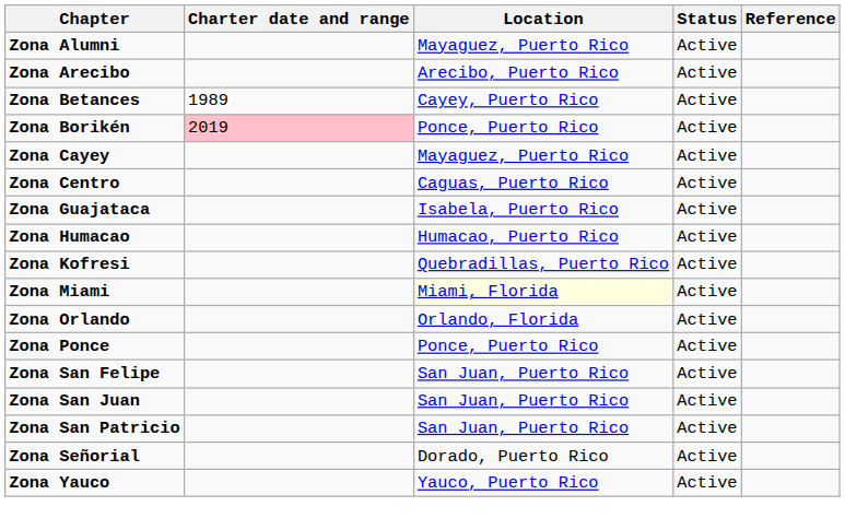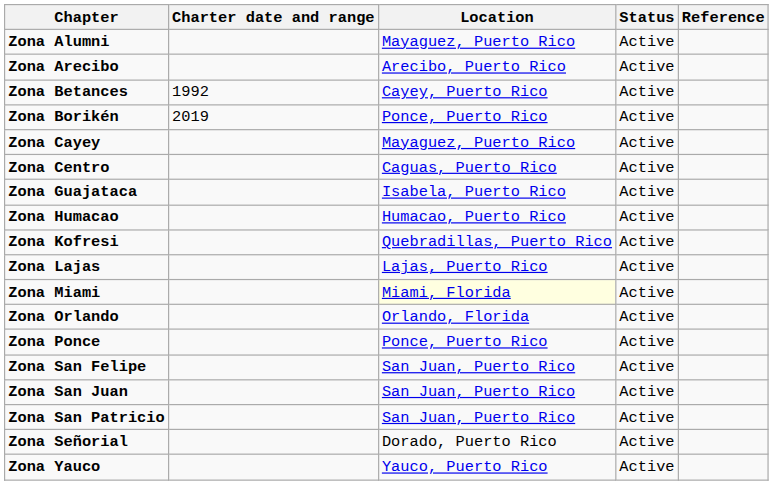 <table class="wikitable sortable">
 <tr>
 <th>Chapter</th>
 <th>Charter date and range</th>
 <th>Location</th>
 <th>Status</th>
 <th>Reference</th>
 </tr>
 <tr>
 <td><strong>Zona Alumni</strong></td>
 <td></td>
 <td><a href='#'>Mayaguez, Puerto Rico</a></td>
 <td>Active</td>
 <td></td>
 </tr>
 <tr>
 <td><strong>Zona Arecibo</strong></td>
 <td></td>
 <td><a href='#'>Arecibo, Puerto Rico</a></td>
 <td>Active</td>
 <td></td>
 </tr>
 <tr>
 <td><strong>Zona Betances</strong></td>
-<td>1989</td>
+<td>1992</td>
 <td><a href='#'>Cayey, Puerto Rico</a></td>
 <td>Active</td>
 <td></td>
 </tr>
 <tr>
 <td><strong>Zona Borikén</strong></td>
-<td style="background: pink;">2019</td>
+<td>2019</td>
 <td><a href='#'>Ponce, Puerto Rico</a></td>
 <td>Active</td>
 <td></td>
 </tr>
 <tr>
 <td><strong>Zona Cayey</strong></td>
 <td></td>
 <td><a href='#'>Mayaguez, Puerto Rico</a></td>
 <td>Active</td>
 <td></td>
 </tr>
 <tr>
 <td><strong>Zona Centro</strong></td>
 <td></td>
 <td><a href='#'>Caguas, Puerto Rico</a></td>
 <td>Active</td>
 <td></td>
 </tr>
 <tr>
 <td><strong>Zona Guajataca</strong></td>
 <td></td>
 <td><a href='#'>Isabela, Puerto Rico</a></td>
 <td>Active</td>
 <td></td>
 </tr>
 <tr>
 <td><strong>Zona Humacao</strong></td>
 <td></td>
 <td><a href='#'>Humacao, Puerto Rico</a></td>
 <td>Active</td>
 <td></td>
 </tr>
 <tr>
 <td><strong>Zona Kofresi</strong></td>
 <td></td>
 <td><a href='#'>Quebradillas, Puerto Rico</a></td>
+<td>Active</td>
+<td></td>
+</tr>
+<tr>
+<td><strong>Zona Lajas</strong></td>
+<td></td>
+<td><a href='#'>Lajas, Puerto Rico</a></td>
 <td>Active</td>
 <td></td>
 </tr>
 <tr>
 <td><strong>Zona Miami</strong></td>
 <td></td>
 <td style="background: lightyellow;"><a href='#'>Miami, Florida</a></td>
 <td>Active</td>
 <td></td>
 </tr>
 <tr>
 <td><strong>Zona Orlando</strong></td>
 <td></td>
 <td><a href='#'>Orlando, Florida</a></td>
 <td>Active</td>
 <td></td>
 </tr>
 <tr>
 <td><strong>Zona Ponce</strong></td>
 <td></td>
 <td><a href='#'>Ponce, Puerto Rico</a></td>
 <td>Active</td>
 <td></td>
 </tr>
 <tr>
 <td><strong>Zona San Felipe</strong></td>
 <td></td>
 <td><a href='#'>San Juan, Puerto Rico</a></td>
 <td>Active</td>
 <td></td>
 </tr>
 <tr>
 <td><strong>Zona San Juan</strong></td>
 <td></td>
 <td><a href='#'>San Juan, Puerto Rico</a></td>
 <td>Active</td>
 <td></td>
 </tr>
 <tr>
 <td><strong>Zona San Patricio</strong></td>
 <td></td>
 <td><a href='#'>San Juan, Puerto Rico</a></td>
 <td>Active</td>
 <td></td>
 </tr>
 <tr>
 <td><strong>Zona Señorial</strong></td>
 <td></td>
 <td>Dorado, Puerto Rico</td>
 <td>Active</td>
 <td></td>
 </tr>
 <tr>
 <td><strong>Zona Yauco</strong></td>
 <td></td>
 <td><a href='#'>Yauco, Puerto Rico</a></td>
 <td>Active</td>
 <td></td>
 </tr>
 </table>
